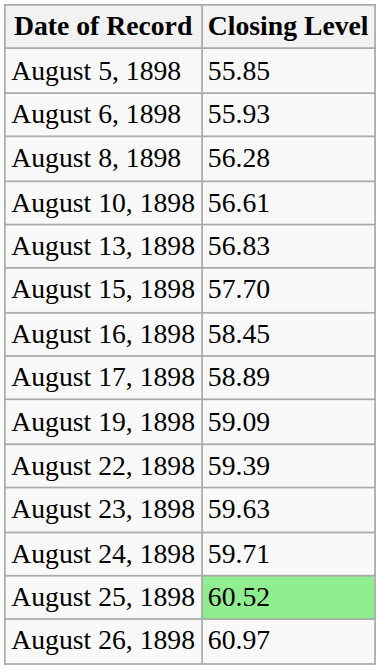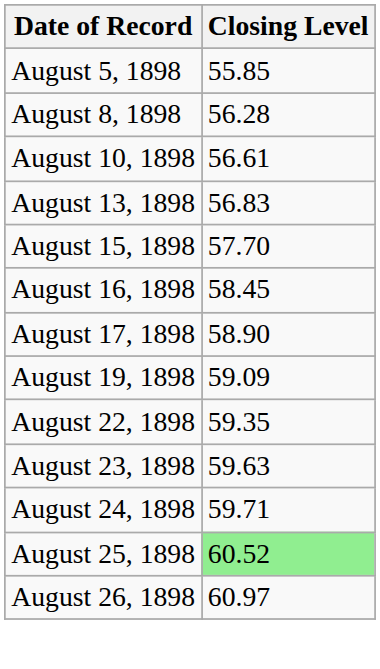 <table class="wikitable">
 <tr>
 <th>Date of Record</th>
 <th>Closing Level</th>
 </tr>
 <tr>
 <td>August 5, 1898</td>
 <td>55.85</td>
-</tr>
-<tr>
-<td>August 6, 1898</td>
-<td>55.93</td>
 </tr>
 <tr>
 <td>August 8, 1898</td>
 <td>56.28</td>
 </tr>
 <tr>
 <td>August 10, 1898</td>
 <td>56.61</td>
 </tr>
 <tr>
 <td>August 13, 1898</td>
 <td>56.83</td>
 </tr>
 <tr>
 <td>August 15, 1898</td>
 <td>57.70</td>
 </tr>
 <tr>
 <td>August 16, 1898</td>
 <td>58.45</td>
 </tr>
 <tr>
 <td>August 17, 1898</td>
-<td>58.89</td>
+<td>58.90</td>
 </tr>
 <tr>
 <td>August 19, 1898</td>
 <td>59.09</td>
 </tr>
 <tr>
 <td>August 22, 1898</td>
-<td>59.39</td>
+<td>59.35</td>
 </tr>
 <tr>
 <td>August 23, 1898</td>
 <td>59.63</td>
 </tr>
 <tr>
 <td>August 24, 1898</td>
 <td>59.71</td>
 </tr>
 <tr>
 <td>August 25, 1898</td>
 <td style="background: lightgreen;">60.52</td>
 </tr>
 <tr>
 <td>August 26, 1898</td>
 <td>60.97</td>
 </tr>
 </table>
